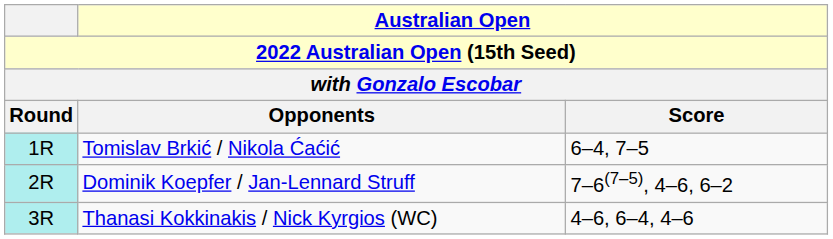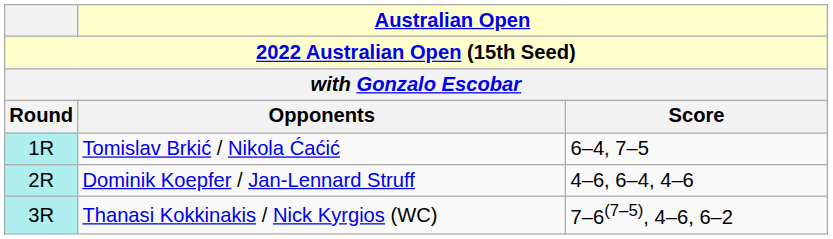 <table class="wikitable collapsible collapsed">
 <tr>
 <th></th>
 <th colspan=2 style="background:#ffc;"><a href='#'>Australian Open</a></th>
 </tr>
 <tr>
 <th colspan=3 style="background:#ffc;"><a href='#'>2022 Australian Open</a> (15th Seed)</th>
 </tr>
 <tr>
 <th colspan=3><em>with  <a href='#'>Gonzalo Escobar</a></em></th>
 </tr>
 <tr>
 <th>Round</th>
 <th width=380>Opponents</th>
 <th width=200>Score</th>
 </tr>
 <tr>
 <td style="text-align:center; background:#afeeee;">1R</td>
 <td> <a href='#'>Tomislav Brkić</a> /  <a href='#'>Nikola Ćaćić</a></td>
 <td>6–4, 7–5</td>
 </tr>
 <tr>
 <td style="text-align:center; background:#afeeee;">2R</td>
 <td> <a href='#'>Dominik Koepfer</a> /  <a href='#'>Jan-Lennard Struff</a></td>
-<td>7–6<sup>(7–5)</sup>, 4–6, 6–2</td>
+<td>4–6, 6–4, 4–6</td>
 </tr>
 <tr>
 <td style="text-align:center; background:#afeeee;">3R</td>
 <td> <a href='#'>Thanasi Kokkinakis</a> /  <a href='#'>Nick Kyrgios</a> (WC)</td>
-<td>4–6, 6–4, 4–6</td>
+<td>7–6<sup>(7–5)</sup>, 4–6, 6–2</td>
 </tr>
 </table>
